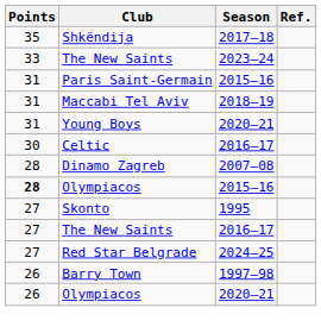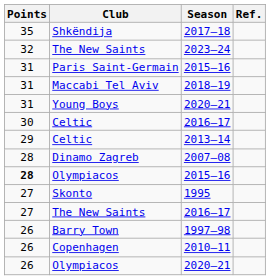 <table class="wikitable sortable" style="text-align:left">
 <tr>
 <th>Points</th>
 <th>Club</th>
 <th>Season</th>
 <th>Ref.</th>
 </tr>
 <tr>
 <td style="text-align:center;">35</td>
 <td> <a href='#'>Shkëndija</a></td>
 <td><a href='#'>2017–18</a></td>
 <td></td>
 </tr>
 <tr>
-<td style="text-align:center;">33</td>
+<td style="text-align:center;">32</td>
 <td> <a href='#'>The New Saints</a></td>
 <td><a href='#'>2023–24</a></td>
 <td></td>
 </tr>
 <tr>
 <td style="text-align:center;">31</td>
 <td> <a href='#'>Paris Saint-Germain</a></td>
 <td><a href='#'>2015–16</a></td>
 <td></td>
 </tr>
 <tr>
 <td style="text-align:center;">31</td>
 <td> <a href='#'>Maccabi Tel Aviv</a></td>
 <td><a href='#'>2018–19</a></td>
 <td></td>
 </tr>
 <tr>
 <td style="text-align:center;">31</td>
 <td> <a href='#'>Young Boys</a></td>
 <td><a href='#'>2020–21</a></td>
 <td></td>
 </tr>
 <tr>
 <td style="text-align:center;">30</td>
 <td> <a href='#'>Celtic</a></td>
 <td><a href='#'>2016–17</a></td>
 <td></td>
 </tr>
 <tr>
+<td style="text-align:center;">29</td>
+<td> <a href='#'>Celtic</a></td>
+<td><a href='#'>2013–14</a></td>
+<td></td>
+</tr>
+<tr>
 <td style="text-align:center;">28</td>
 <td> <a href='#'>Dinamo Zagreb</a></td>
 <td><a href='#'>2007–08</a></td>
 <td></td>
 </tr>
 <tr>
 <td style="text-align:center;"><strong>28</strong></td>
 <td> <a href='#'>Olympiacos</a></td>
 <td><a href='#'>2015–16</a></td>
 <td></td>
 </tr>
 <tr>
 <td style="text-align:center;">27</td>
 <td> <a href='#'>Skonto</a></td>
 <td><a href='#'>1995</a></td>
 <td></td>
 </tr>
 <tr>
 <td style="text-align:center;">27</td>
 <td> <a href='#'>The New Saints</a></td>
 <td><a href='#'>2016–17</a></td>
 <td></td>
 </tr>
 <tr>
-<td style="text-align:center;">27</td>
-<td> <a href='#'>Red Star Belgrade</a></td>
-<td><a href='#'>2024–25</a></td>
+<td style="text-align:center;">26</td>
+<td> <a href='#'>Barry Town</a></td>
+<td><a href='#'>1997–98</a></td>
 <td></td>
 </tr>
 <tr>
 <td style="text-align:center;">26</td>
-<td> <a href='#'>Barry Town</a></td>
-<td><a href='#'>1997–98</a></td>
+<td> <a href='#'>Copenhagen</a></td>
+<td><a href='#'>2010–11</a></td>
 <td></td>
 </tr>
 <tr>
 <td style="text-align:center;">26</td>
 <td> <a href='#'>Olympiacos</a></td>
 <td><a href='#'>2020–21</a></td>
 <td></td>
 </tr>
 </table>
